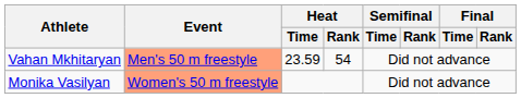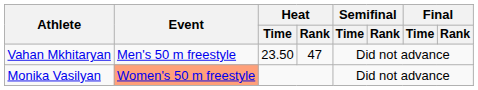 <table class=wikitable style="font-size:90%">
 <tr>
 <th rowspan="2">Athlete</th>
 <th rowspan="2">Event</th>
 <th colspan="2">Heat</th>
 <th colspan="2">Semifinal</th>
 <th colspan="2">Final</th>
 </tr>
 <tr style="font-size:95%">
 <th>Time</th>
 <th>Rank</th>
 <th>Time</th>
 <th>Rank</th>
 <th>Time</th>
 <th>Rank</th>
 </tr>
 <tr align=center>
 <td align=left><a href='#'>Vahan Mkhitaryan</a></td>
-<td align=left style="background: lightsalmon;"><a href='#'>Men's 50 m freestyle</a></td>
-<td>23.59</td>
-<td>54</td>
+<td align=left><a href='#'>Men's 50 m freestyle</a></td>
+<td>23.50</td>
+<td>47</td>
 <td colspan=4>Did not advance</td>
 </tr>
 <tr align=center>
 <td align=left><a href='#'>Monika Vasilyan</a></td>
 <td align=left style="background: lightsalmon;"><a href='#'>Women's 50 m freestyle</a></td>
 <td colspan=2></td>
 <td colspan=4>Did not advance</td>
 </tr>
 </table>
